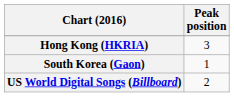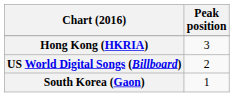 <table class="wikitable sortable plainrowheaders" style="text-align:center">
 <tr>
 <th scope="col">Chart (2016)</th>
 <th scope="col">Peak<br>position</th>
 </tr>
 <tr>
 </tr>
 <tr>
 <th scope="row">Hong Kong (<a href='#'>HKRIA</a>)</th>
 <td>3</td>
 </tr>
 <tr>
+<th scope="row">US <a href='#'>World Digital Songs</a> (<em><a href='#'>Billboard</a></em>)</th>
+<td>2</td>
+</tr>
+<tr>
 <th scope="row">South Korea (<a href='#'>Gaon</a>)</th>
 <td>1</td>
 </tr>
-<tr>
-<th scope="row">US <a href='#'>World Digital Songs</a> (<em><a href='#'>Billboard</a></em>)</th>
-<td>2</td>
-</tr>
 </table>
